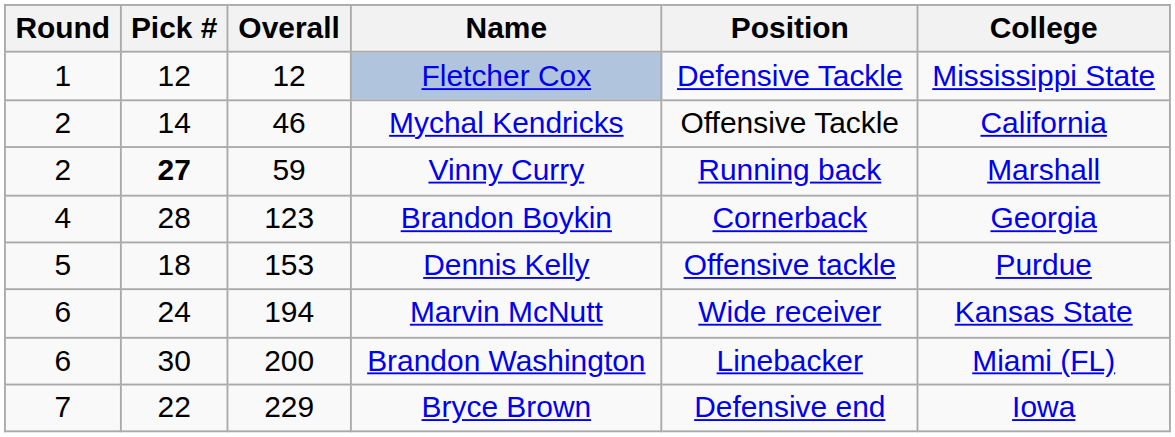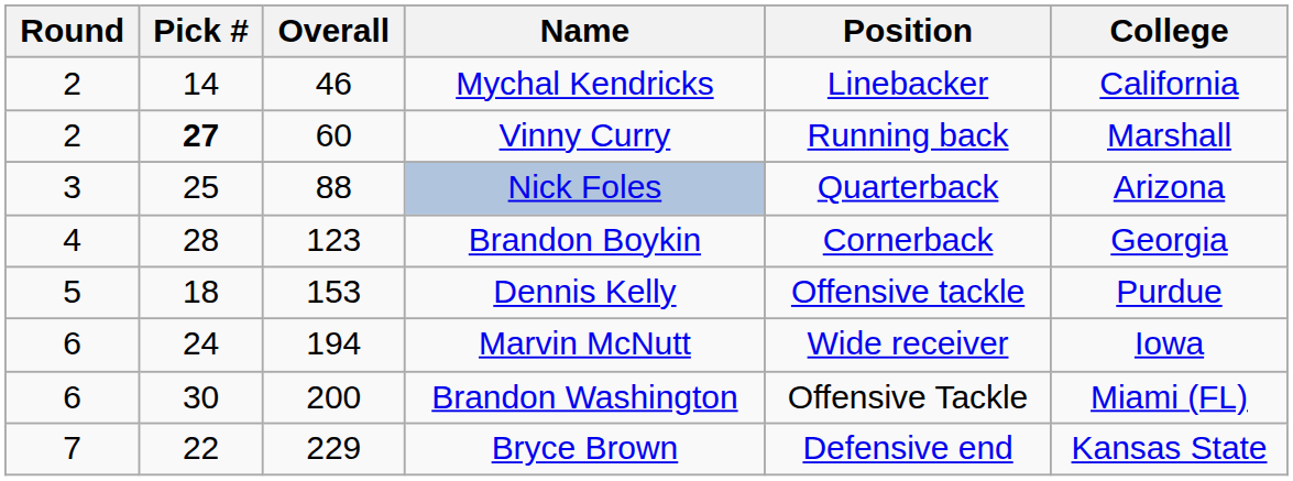 <table class="wikitable sortable sortable" style="width: 100%; text-align:center">
 <tr>
 <th>Round</th>
 <th>Pick #</th>
 <th>Overall</th>
 <th>Name</th>
 <th>Position</th>
 <th>College</th>
 </tr>
 <tr>
-<td>1</td>
-<td>12</td>
-<td>12</td>
-<td bgcolor=lightsteelblue><a href='#'>Fletcher Cox</a></td>
-<td><a href='#'>Defensive Tackle</a></td>
-<td><a href='#'>Mississippi State</a></td>
-</tr>
-<tr>
 <td>2</td>
 <td>14</td>
 <td>46</td>
 <td><a href='#'>Mychal Kendricks</a></td>
-<td>Offensive Tackle</td>
+<td><a href='#'>Linebacker</a></td>
 <td><a href='#'>California</a></td>
 </tr>
 <tr>
 <td>2</td>
 <td><strong>27</strong></td>
-<td>59</td>
+<td>60</td>
 <td><a href='#'>Vinny Curry</a></td>
 <td><a href='#'>Running back</a></td>
 <td><a href='#'>Marshall</a></td>
+</tr>
+<tr>
+<td>3</td>
+<td>25</td>
+<td>88</td>
+<td bgcolor=lightsteelblue><a href='#'>Nick Foles</a></td>
+<td><a href='#'>Quarterback</a></td>
+<td><a href='#'>Arizona</a></td>
 </tr>
 <tr>
 <td>4</td>
 <td>28</td>
 <td>123</td>
 <td><a href='#'>Brandon Boykin</a></td>
 <td><a href='#'>Cornerback</a></td>
 <td><a href='#'>Georgia</a></td>
 </tr>
 <tr>
 <td>5</td>
 <td>18</td>
 <td>153</td>
 <td><a href='#'>Dennis Kelly</a></td>
 <td><a href='#'>Offensive tackle</a></td>
 <td><a href='#'>Purdue</a></td>
 </tr>
 <tr>
 <td>6</td>
 <td>24</td>
 <td>194</td>
 <td><a href='#'>Marvin McNutt</a></td>
 <td><a href='#'>Wide receiver</a></td>
-<td><a href='#'>Kansas State</a></td>
+<td><a href='#'>Iowa</a></td>
 </tr>
 <tr>
 <td>6</td>
 <td>30</td>
 <td>200</td>
 <td><a href='#'>Brandon Washington</a></td>
-<td><a href='#'>Linebacker</a></td>
+<td>Offensive Tackle</td>
 <td><a href='#'>Miami (FL)</a></td>
 </tr>
 <tr>
 <td>7</td>
 <td>22</td>
 <td>229</td>
 <td><a href='#'>Bryce Brown</a></td>
 <td><a href='#'>Defensive end</a></td>
-<td><a href='#'>Iowa</a></td>
+<td><a href='#'>Kansas State</a></td>
 </tr>
 </table>
